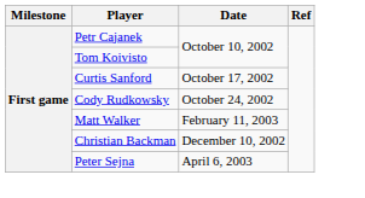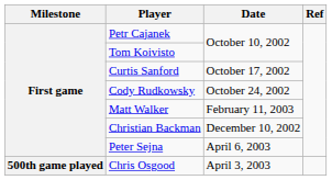 <table class="wikitable">
 <tr>
 <th scope="col">Milestone</th>
 <th scope="col">Player</th>
 <th scope="col">Date</th>
 <th scope="col">Ref</th>
 </tr>
 <tr>
 <th rowspan=7>First game</th>
 <td><a href='#'>Petr Cajanek</a></td>
 <td rowspan=2>October 10, 2002</td>
 <td rowspan=7></td>
 </tr>
 <tr>
 <td><a href='#'>Tom Koivisto</a></td>
 </tr>
 <tr>
 <td><a href='#'>Curtis Sanford</a></td>
 <td>October 17, 2002</td>
 </tr>
 <tr>
 <td><a href='#'>Cody Rudkowsky</a></td>
 <td>October 24, 2002</td>
 </tr>
 <tr>
 <td><a href='#'>Matt Walker</a></td>
 <td>February 11, 2003</td>
 </tr>
 <tr>
 <td><a href='#'>Christian Backman</a></td>
 <td>December 10, 2002</td>
 </tr>
 <tr>
 <td><a href='#'>Peter Sejna</a></td>
 <td>April 6, 2003</td>
 </tr>
+<tr>
+<th>500th game played</th>
+<td><a href='#'>Chris Osgood</a></td>
+<td>April 3, 2003</td>
+<td></td>
+</tr>
 </table>
